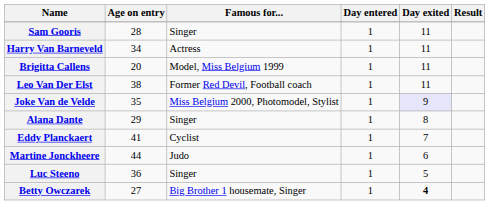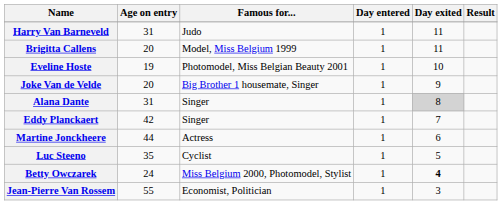 <table class="wikitable sortable" style="text-align:left; line-height:20px; width:auto;">
 <tr>
 <th scope="col">Name</th>
 <th scope="col">Age on entry</th>
 <th scope="col">Famous for...</th>
 <th scope="col">Day entered</th>
 <th scope="col">Day exited</th>
 <th scope="col">Result</th>
 </tr>
 <tr>
 </tr>
 <tr>
-<th scope="row"><a href='#'>Sam Gooris</a></th>
-<td align="center">28</td>
-<td>Singer</td>
-<td align="center">1</td>
-<td align="center">11</td>
-<td></td>
-</tr>
-<tr>
 <th scope="row"><a href='#'>Harry Van Barneveld</a></th>
-<td align="center">34</td>
-<td>Actress</td>
+<td align="center">31</td>
+<td>Judo</td>
 <td align="center">1</td>
 <td align="center">11</td>
 <td></td>
 </tr>
 <tr>
 <th scope="row"><a href='#'>Brigitta Callens</a></th>
 <td align="center">20</td>
 <td>Model, <a href='#'>Miss Belgium</a> 1999</td>
 <td align="center">1</td>
 <td align="center">11</td>
 <td></td>
 </tr>
 <tr>
-<th scope="row"><a href='#'>Leo Van Der Elst</a></th>
-<td align="center">38</td>
-<td>Former <a href='#'>Red Devil</a>, Football coach</td>
+<th scope="row"><a href='#'>Eveline Hoste</a></th>
+<td align="center">19</td>
+<td>Photomodel, Miss Belgian Beauty 2001</td>
 <td align="center">1</td>
-<td align="center">11</td>
+<td align="center">10</td>
 <td></td>
 </tr>
 <tr>
 <th scope="row"><a href='#'>Joke Van de Velde</a></th>
-<td align="center">35</td>
-<td><a href='#'>Miss Belgium</a> 2000, Photomodel, Stylist</td>
+<td align="center">20</td>
+<td><a href='#'>Big Brother 1</a> housemate, Singer</td>
 <td align="center">1</td>
-<td align="center" style="background: lavender;">9</td>
+<td align="center">9</td>
 <td></td>
 </tr>
 <tr>
 <th scope="row"><a href='#'>Alana Dante</a></th>
-<td align="center">29</td>
+<td align="center">31</td>
 <td>Singer</td>
 <td align="center">1</td>
-<td align="center">8</td>
+<td align="center" style="background: lightgrey;">8</td>
 <td></td>
 </tr>
 <tr>
 <th scope="row"><a href='#'>Eddy Planckaert</a></th>
-<td align="center">41</td>
-<td>Cyclist</td>
+<td align="center">42</td>
+<td>Singer</td>
 <td align="center">1</td>
 <td align="center">7</td>
 <td></td>
 </tr>
 <tr>
 <th scope="row"><a href='#'>Martine Jonckheere</a></th>
 <td align="center">44</td>
-<td>Judo</td>
+<td>Actress</td>
 <td align="center">1</td>
 <td align="center">6</td>
 <td></td>
 </tr>
 <tr>
 <th scope="row"><a href='#'>Luc Steeno</a></th>
-<td align="center">36</td>
-<td>Singer</td>
+<td align="center">35</td>
+<td>Cyclist</td>
 <td align="center">1</td>
 <td align="center">5</td>
 <td></td>
 </tr>
 <tr>
 <th scope="row"><a href='#'>Betty Owczarek</a></th>
-<td align="center">27</td>
-<td><a href='#'>Big Brother 1</a> housemate, Singer</td>
+<td align="center">24</td>
+<td><a href='#'>Miss Belgium</a> 2000, Photomodel, Stylist</td>
 <td align="center">1</td>
 <td align="center"><strong>4</strong></td>
 <td></td>
 </tr>
+<tr>
+<th scope="row"><a href='#'>Jean-Pierre Van Rossem</a></th>
+<td align="center">55</td>
+<td>Economist, Politician</td>
+<td align="center">1</td>
+<td align="center">3</td>
+<td></td>
+</tr>
 </table>
